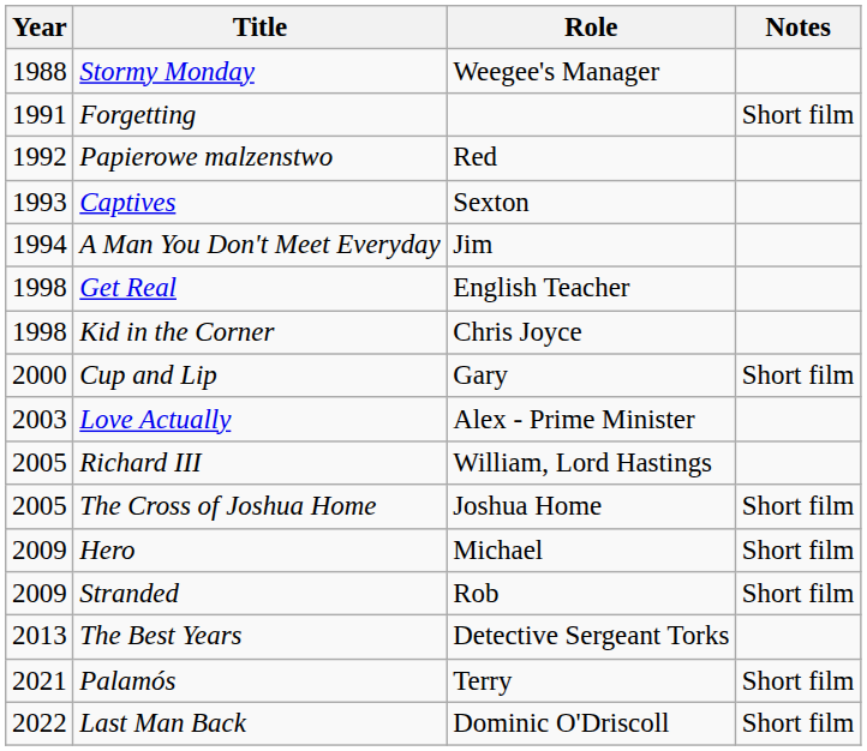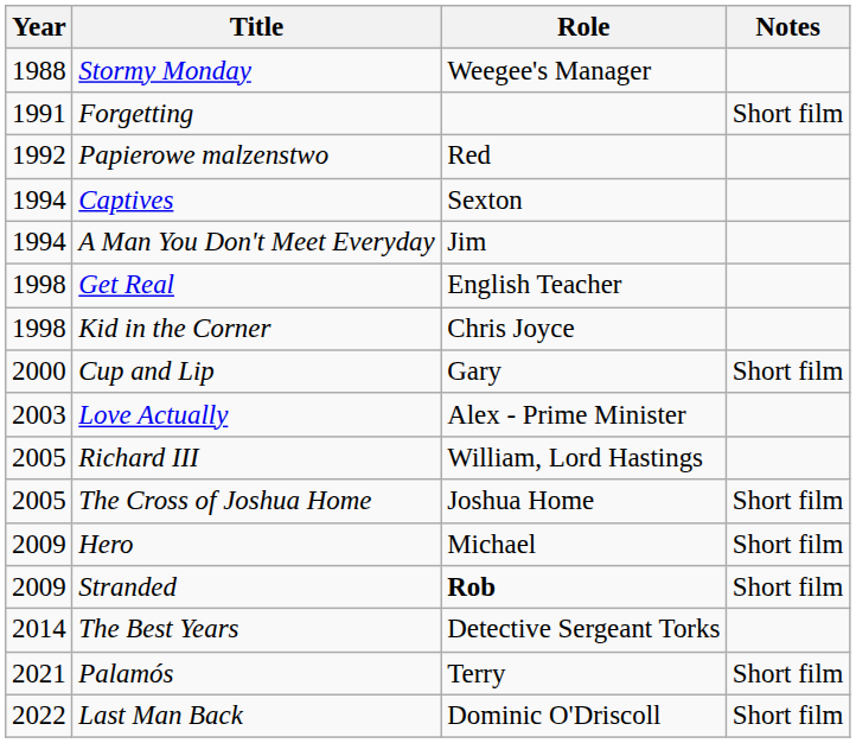 <table class=wikitable sortable">
 <tr>
 <th>Year</th>
 <th>Title</th>
 <th>Role</th>
 <th>Notes</th>
 </tr>
 <tr>
 <td>1988</td>
 <td><em><a href='#'>Stormy Monday</a></em></td>
 <td>Weegee's Manager</td>
 <td></td>
 </tr>
 <tr>
 <td>1991</td>
 <td><em>Forgetting</em></td>
 <td></td>
 <td>Short film</td>
 </tr>
 <tr>
 <td>1992</td>
 <td><em>Papierowe malzenstwo</em></td>
 <td>Red</td>
 <td></td>
 </tr>
 <tr>
-<td>1993</td>
+<td>1994</td>
 <td><em><a href='#'>Captives</a></em></td>
 <td>Sexton</td>
 <td></td>
 </tr>
 <tr>
 <td>1994</td>
 <td><em>A Man You Don't Meet Everyday</em></td>
 <td>Jim</td>
 <td></td>
 </tr>
 <tr>
 <td>1998</td>
 <td><em><a href='#'>Get Real</a></em></td>
 <td>English Teacher</td>
 <td></td>
 </tr>
 <tr>
 <td>1998</td>
 <td><em>Kid in the Corner</em></td>
 <td>Chris Joyce</td>
 <td></td>
 </tr>
 <tr>
 <td>2000</td>
 <td><em>Cup and Lip</em></td>
 <td>Gary</td>
 <td>Short film</td>
 </tr>
 <tr>
 <td>2003</td>
 <td><em><a href='#'>Love Actually</a></em></td>
 <td>Alex - Prime Minister</td>
 <td></td>
 </tr>
 <tr>
 <td>2005</td>
 <td><em>Richard III</em></td>
 <td>William, Lord Hastings</td>
 <td></td>
 </tr>
 <tr>
 <td>2005</td>
 <td><em>The Cross of Joshua Home</em></td>
 <td>Joshua Home</td>
 <td>Short film</td>
 </tr>
 <tr>
 <td>2009</td>
 <td><em>Hero</em></td>
 <td>Michael</td>
 <td>Short film</td>
 </tr>
 <tr>
 <td>2009</td>
 <td><em>Stranded</em></td>
-<td>Rob</td>
+<td><strong>Rob</strong></td>
 <td>Short film</td>
 </tr>
 <tr>
-<td>2013</td>
+<td>2014</td>
 <td><em>The Best Years</em></td>
 <td>Detective Sergeant Torks</td>
 <td></td>
 </tr>
 <tr>
 <td>2021</td>
 <td><em>Palamós</em></td>
 <td>Terry</td>
 <td>Short film</td>
 </tr>
 <tr>
 <td>2022</td>
 <td><em>Last Man Back</em></td>
 <td>Dominic O'Driscoll</td>
 <td>Short film</td>
 </tr>
 </table>
